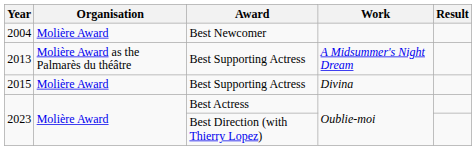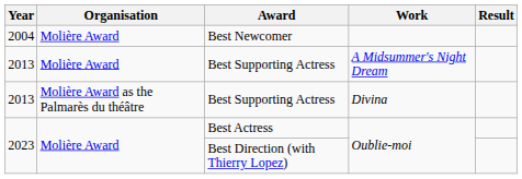 <table class="wikitable" style="margin:1em 0;">
 <tr>
 <th>Year</th>
 <th>Organisation</th>
 <th>Award</th>
 <th>Work</th>
 <th>Result</th>
 </tr>
 <tr>
 <td>2004</td>
 <td><a href='#'>Molière Award</a></td>
 <td>Best Newcomer</td>
 <td></td>
 <td></td>
 </tr>
 <tr>
 <td>2013</td>
-<td><a href='#'>Molière Award</a> as the Palmarès du théâtre</td>
+<td><a href='#'>Molière Award</a></td>
 <td>Best Supporting Actress</td>
 <td><em><a href='#'>A Midsummer's Night Dream</a></em></td>
 <td></td>
 </tr>
 <tr>
-<td>2015</td>
-<td><a href='#'>Molière Award</a></td>
+<td>2013</td>
+<td><a href='#'>Molière Award</a> as the Palmarès du théâtre</td>
 <td>Best Supporting Actress</td>
 <td><em>Divina</em></td>
 <td></td>
 </tr>
 <tr>
 <td rowspan="2">2023</td>
 <td rowspan="2"><a href='#'>Molière Award</a></td>
 <td>Best Actress</td>
 <td rowspan="2"><em>Oublie-moi</em></td>
 <td></td>
 </tr>
 <tr>
 <td>Best Direction (with <a href='#'>Thierry Lopez</a>)</td>
 <td></td>
 </tr>
 </table>
